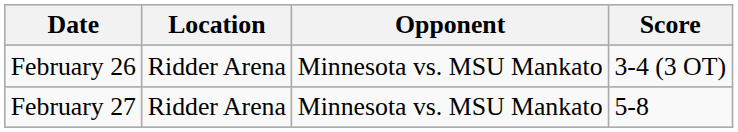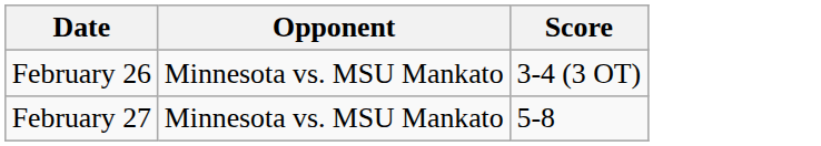 <table class="wikitable">
 <tr>
 <th>Date</th>
-<th>Location</th>
 <th>Opponent</th>
 <th>Score</th>
 </tr>
 <tr>
 <td>February 26</td>
-<td>Ridder Arena</td>
 <td>Minnesota vs. MSU Mankato</td>
 <td>3-4 (3 OT)</td>
 </tr>
 <tr>
 <td>February 27</td>
-<td>Ridder Arena</td>
 <td>Minnesota vs. MSU Mankato</td>
 <td>5-8</td>
 </tr>
 </table>
